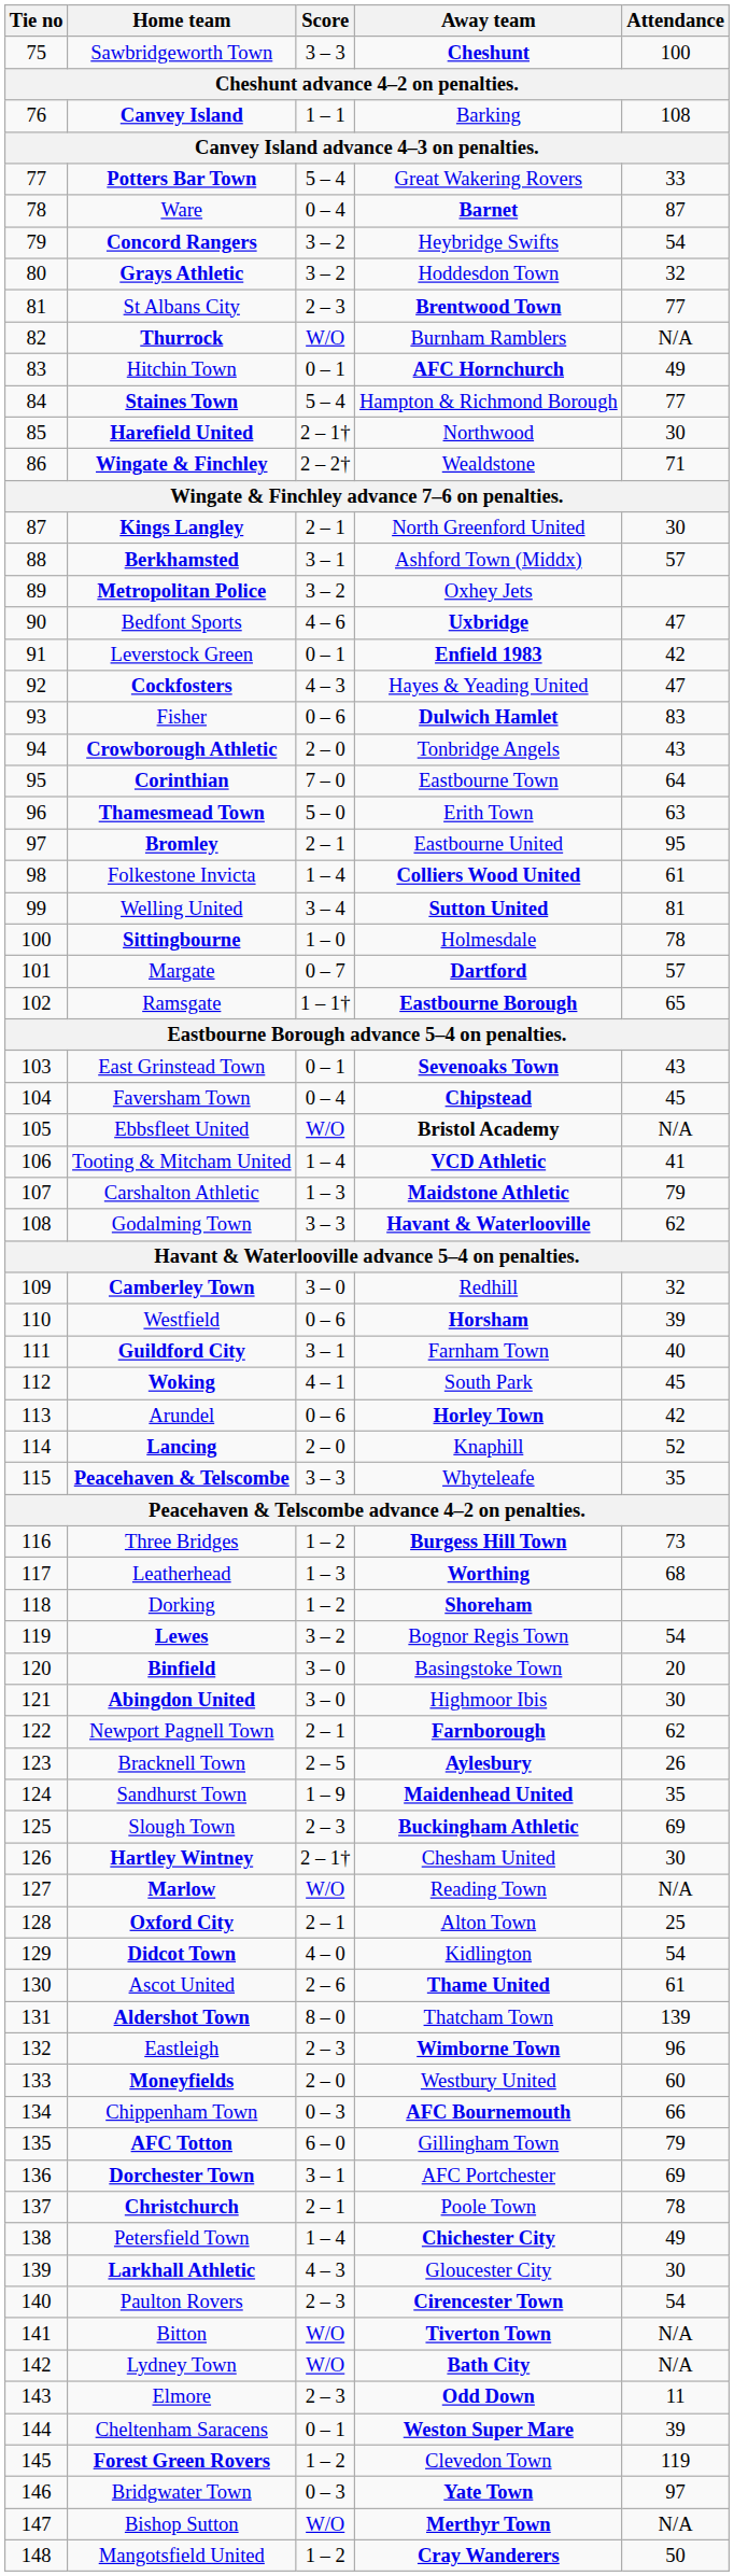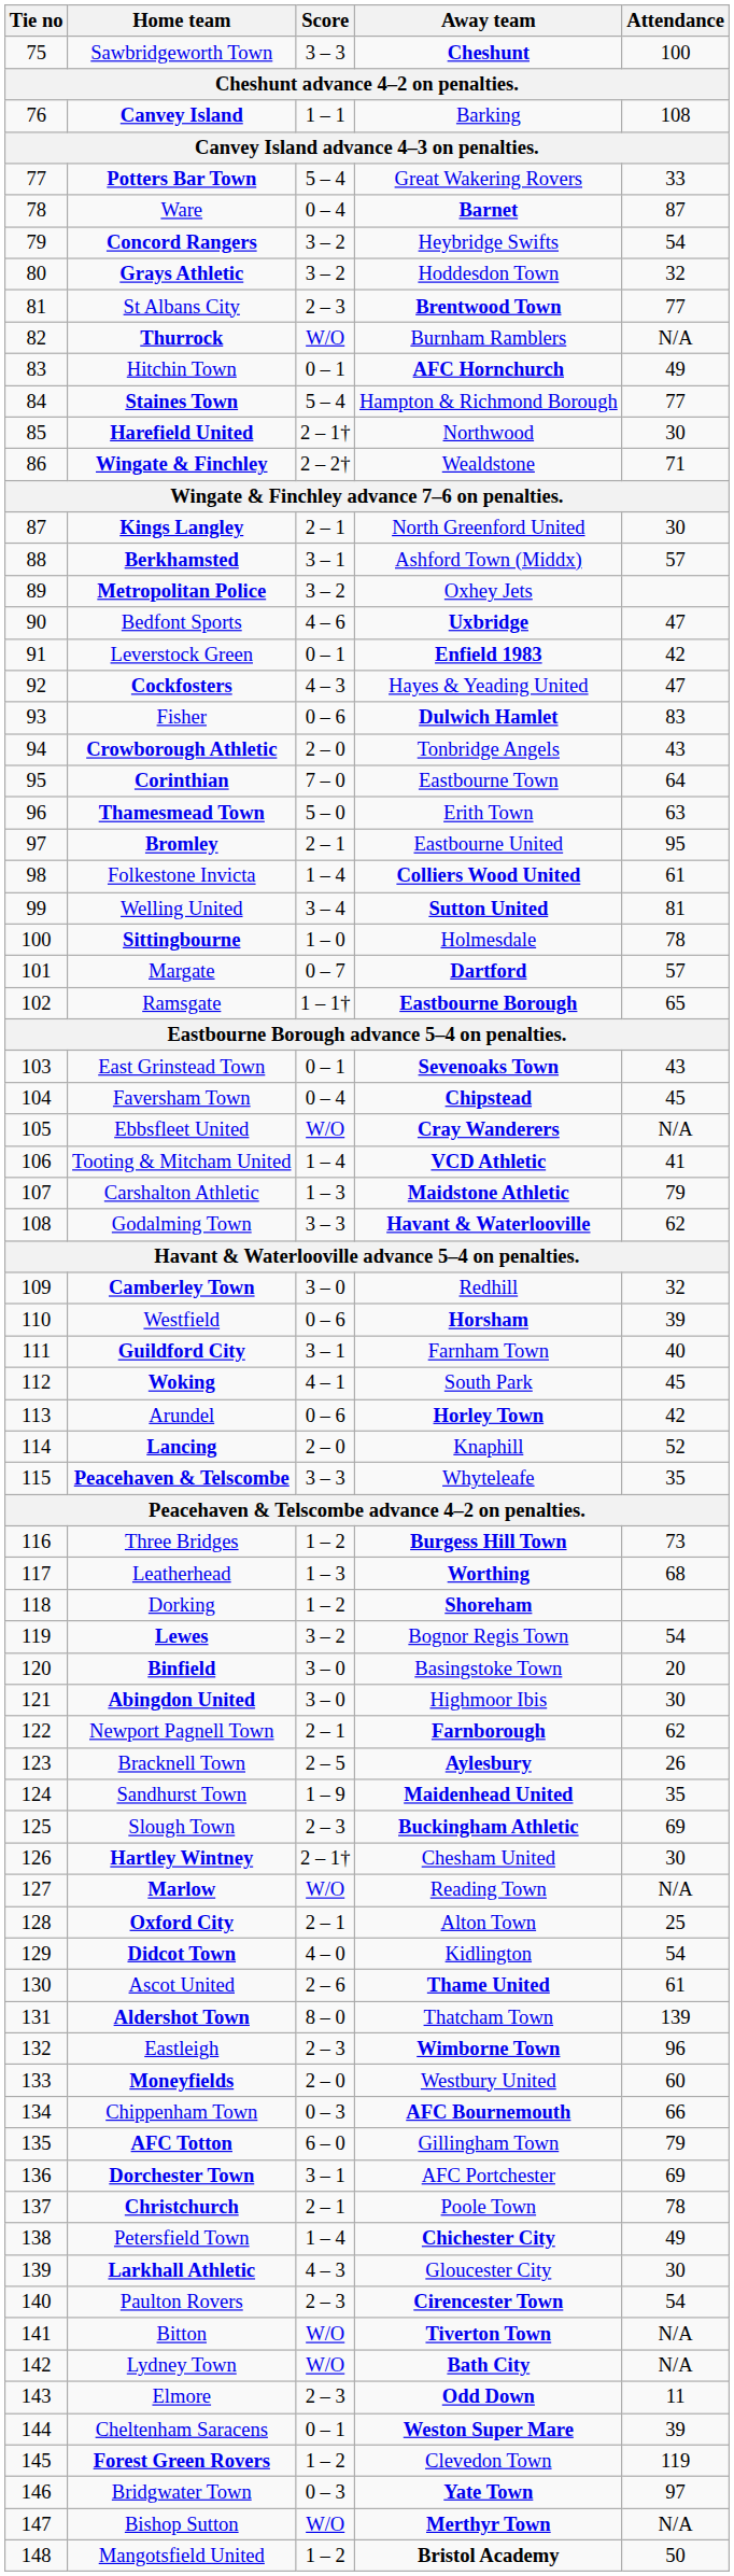 <table class="wikitable" style="text-align:center">
 <tr>
 <th>Tie no</th>
 <th>Home team</th>
 <th>Score</th>
 <th>Away team</th>
 <th>Attendance</th>
 </tr>
 <tr>
 <td>75</td>
 <td><a href='#'>Sawbridgeworth Town</a></td>
 <td>3 – 3</td>
 <td><strong><a href='#'>Cheshunt</a></strong></td>
 <td>100</td>
 </tr>
 <tr>
 <th colspan="5"><strong>Cheshunt advance 4–2 on penalties.</strong></th>
 </tr>
 <tr>
 <td>76</td>
 <td><strong><a href='#'>Canvey Island</a></strong></td>
 <td>1 – 1</td>
 <td><a href='#'>Barking</a></td>
 <td>108</td>
 </tr>
 <tr>
 <th colspan="5"><strong>Canvey Island advance 4–3 on penalties.</strong></th>
 </tr>
 <tr>
 <td>77</td>
 <td><strong><a href='#'>Potters Bar Town</a></strong></td>
 <td>5 – 4</td>
 <td><a href='#'>Great Wakering Rovers</a></td>
 <td>33</td>
 </tr>
 <tr>
 <td>78</td>
 <td><a href='#'>Ware</a></td>
 <td>0 – 4</td>
 <td><strong><a href='#'>Barnet</a></strong></td>
 <td>87</td>
 </tr>
 <tr>
 <td>79</td>
 <td><strong><a href='#'>Concord Rangers</a></strong></td>
 <td>3 – 2</td>
 <td><a href='#'>Heybridge Swifts</a></td>
 <td>54</td>
 </tr>
 <tr>
 <td>80</td>
 <td><strong><a href='#'>Grays Athletic</a></strong></td>
 <td>3 – 2</td>
 <td><a href='#'>Hoddesdon Town</a></td>
 <td>32</td>
 </tr>
 <tr>
 <td>81</td>
 <td><a href='#'>St Albans City</a></td>
 <td>2 – 3</td>
 <td><strong><a href='#'>Brentwood Town</a></strong></td>
 <td>77</td>
 </tr>
 <tr>
 <td>82</td>
 <td><strong><a href='#'>Thurrock</a></strong></td>
 <td><a href='#'>W/O</a></td>
 <td><a href='#'>Burnham Ramblers</a></td>
 <td>N/A</td>
 </tr>
 <tr>
 <td>83</td>
 <td><a href='#'>Hitchin Town</a></td>
 <td>0 – 1</td>
 <td><strong><a href='#'>AFC Hornchurch</a></strong></td>
 <td>49</td>
 </tr>
 <tr>
 <td>84</td>
 <td><strong><a href='#'>Staines Town</a></strong></td>
 <td>5 – 4</td>
 <td><a href='#'>Hampton & Richmond Borough</a></td>
 <td>77</td>
 </tr>
 <tr>
 <td>85</td>
 <td><strong><a href='#'>Harefield United</a></strong></td>
 <td>2 – 1†</td>
 <td><a href='#'>Northwood</a></td>
 <td>30</td>
 </tr>
 <tr>
 <td>86</td>
 <td><strong><a href='#'>Wingate & Finchley</a></strong></td>
 <td>2 – 2†</td>
 <td><a href='#'>Wealdstone</a></td>
 <td>71</td>
 </tr>
 <tr>
 <th colspan="5"><strong>Wingate & Finchley advance 7–6 on penalties.</strong></th>
 </tr>
 <tr>
 <td>87</td>
 <td><strong><a href='#'>Kings Langley</a></strong></td>
 <td>2 – 1</td>
 <td><a href='#'>North Greenford United</a></td>
 <td>30</td>
 </tr>
 <tr>
 <td>88</td>
 <td><strong><a href='#'>Berkhamsted</a></strong></td>
 <td>3 – 1</td>
 <td><a href='#'>Ashford Town (Middx)</a></td>
 <td>57</td>
 </tr>
 <tr>
 <td>89</td>
 <td><strong><a href='#'>Metropolitan Police</a></strong></td>
 <td>3 – 2</td>
 <td><a href='#'>Oxhey Jets</a></td>
 <td></td>
 </tr>
 <tr>
 <td>90</td>
 <td><a href='#'>Bedfont Sports</a></td>
 <td>4 – 6</td>
 <td><strong><a href='#'>Uxbridge</a></strong></td>
 <td>47</td>
 </tr>
 <tr>
 <td>91</td>
 <td><a href='#'>Leverstock Green</a></td>
 <td>0 – 1</td>
 <td><strong><a href='#'>Enfield 1983</a></strong></td>
 <td>42</td>
 </tr>
 <tr>
 <td>92</td>
 <td><strong><a href='#'>Cockfosters</a></strong></td>
 <td>4 – 3</td>
 <td><a href='#'>Hayes & Yeading United</a></td>
 <td>47</td>
 </tr>
 <tr>
 <td>93</td>
 <td><a href='#'>Fisher</a></td>
 <td>0 – 6</td>
 <td><strong><a href='#'>Dulwich Hamlet</a></strong></td>
 <td>83</td>
 </tr>
 <tr>
 <td>94</td>
 <td><strong><a href='#'>Crowborough Athletic</a></strong></td>
 <td>2 – 0</td>
 <td><a href='#'>Tonbridge Angels</a></td>
 <td>43</td>
 </tr>
 <tr>
 <td>95</td>
 <td><strong><a href='#'>Corinthian</a></strong></td>
 <td>7 – 0</td>
 <td><a href='#'>Eastbourne Town</a></td>
 <td>64</td>
 </tr>
 <tr>
 <td>96</td>
 <td><strong><a href='#'>Thamesmead Town</a></strong></td>
 <td>5 – 0</td>
 <td><a href='#'>Erith Town</a></td>
 <td>63</td>
 </tr>
 <tr>
 <td>97</td>
 <td><strong><a href='#'>Bromley</a></strong></td>
 <td>2 – 1</td>
 <td><a href='#'>Eastbourne United</a></td>
 <td>95</td>
 </tr>
 <tr>
 <td>98</td>
 <td><a href='#'>Folkestone Invicta</a></td>
 <td>1 – 4</td>
 <td><strong><a href='#'>Colliers Wood United</a></strong></td>
 <td>61</td>
 </tr>
 <tr>
 <td>99</td>
 <td><a href='#'>Welling United</a></td>
 <td>3 – 4</td>
 <td><strong><a href='#'>Sutton United</a></strong></td>
 <td>81</td>
 </tr>
 <tr>
 <td>100</td>
 <td><strong><a href='#'>Sittingbourne</a></strong></td>
 <td>1 – 0</td>
 <td><a href='#'>Holmesdale</a></td>
 <td>78</td>
 </tr>
 <tr>
 <td>101</td>
 <td><a href='#'>Margate</a></td>
 <td>0 – 7</td>
 <td><strong><a href='#'>Dartford</a></strong></td>
 <td>57</td>
 </tr>
 <tr>
 <td>102</td>
 <td><a href='#'>Ramsgate</a></td>
 <td>1 – 1†</td>
 <td><strong><a href='#'>Eastbourne Borough</a></strong></td>
 <td>65</td>
 </tr>
 <tr>
 <th colspan="5"><strong>Eastbourne Borough advance 5–4 on penalties.</strong></th>
 </tr>
 <tr>
 <td>103</td>
 <td><a href='#'>East Grinstead Town</a></td>
 <td>0 – 1</td>
 <td><strong><a href='#'>Sevenoaks Town</a></strong></td>
 <td>43</td>
 </tr>
 <tr>
 <td>104</td>
 <td><a href='#'>Faversham Town</a></td>
 <td>0 – 4</td>
 <td><strong><a href='#'>Chipstead</a></strong></td>
 <td>45</td>
 </tr>
 <tr>
 <td>105</td>
 <td><a href='#'>Ebbsfleet United</a></td>
 <td><a href='#'>W/O</a></td>
-<td><strong>Bristol Academy</strong></td>
+<td><strong><a href='#'>Cray Wanderers</a></strong></td>
 <td>N/A</td>
 </tr>
 <tr>
 <td>106</td>
 <td><a href='#'>Tooting & Mitcham United</a></td>
 <td>1 – 4</td>
 <td><strong><a href='#'>VCD Athletic</a></strong></td>
 <td>41</td>
 </tr>
 <tr>
 <td>107</td>
 <td><a href='#'>Carshalton Athletic</a></td>
 <td>1 – 3</td>
 <td><strong><a href='#'>Maidstone Athletic</a></strong></td>
 <td>79</td>
 </tr>
 <tr>
 <td>108</td>
 <td><a href='#'>Godalming Town</a></td>
 <td>3 – 3</td>
 <td><strong><a href='#'>Havant & Waterlooville</a></strong></td>
 <td>62</td>
 </tr>
 <tr>
 <th colspan="5"><strong>Havant & Waterlooville advance 5–4 on penalties.</strong></th>
 </tr>
 <tr>
 <td>109</td>
 <td><strong><a href='#'>Camberley Town</a></strong></td>
 <td>3 – 0</td>
 <td><a href='#'>Redhill</a></td>
 <td>32</td>
 </tr>
 <tr>
 <td>110</td>
 <td><a href='#'>Westfield</a></td>
 <td>0 – 6</td>
 <td><strong><a href='#'>Horsham</a></strong></td>
 <td>39</td>
 </tr>
 <tr>
 <td>111</td>
 <td><strong><a href='#'>Guildford City</a></strong></td>
 <td>3 – 1</td>
 <td><a href='#'>Farnham Town</a></td>
 <td>40</td>
 </tr>
 <tr>
 <td>112</td>
 <td><strong><a href='#'>Woking</a></strong></td>
 <td>4 – 1</td>
 <td><a href='#'>South Park</a></td>
 <td>45</td>
 </tr>
 <tr>
 <td>113</td>
 <td><a href='#'>Arundel</a></td>
 <td>0 – 6</td>
 <td><strong><a href='#'>Horley Town</a></strong></td>
 <td>42</td>
 </tr>
 <tr>
 <td>114</td>
 <td><strong><a href='#'>Lancing</a></strong></td>
 <td>2 – 0</td>
 <td><a href='#'>Knaphill</a></td>
 <td>52</td>
 </tr>
 <tr>
 <td>115</td>
 <td><strong><a href='#'>Peacehaven & Telscombe</a></strong></td>
 <td>3 – 3</td>
 <td><a href='#'>Whyteleafe</a></td>
 <td>35</td>
 </tr>
 <tr>
 <th colspan="5"><strong>Peacehaven & Telscombe advance 4–2 on penalties.</strong></th>
 </tr>
 <tr>
 <td>116</td>
 <td><a href='#'>Three Bridges</a></td>
 <td>1 – 2</td>
 <td><strong><a href='#'>Burgess Hill Town</a></strong></td>
 <td>73</td>
 </tr>
 <tr>
 <td>117</td>
 <td><a href='#'>Leatherhead</a></td>
 <td>1 – 3</td>
 <td><strong><a href='#'>Worthing</a></strong></td>
 <td>68</td>
 </tr>
 <tr>
 <td>118</td>
 <td><a href='#'>Dorking</a></td>
 <td>1 – 2</td>
 <td><strong><a href='#'>Shoreham</a></strong></td>
 <td></td>
 </tr>
 <tr>
 <td>119</td>
 <td><strong><a href='#'>Lewes</a></strong></td>
 <td>3 – 2</td>
 <td><a href='#'>Bognor Regis Town</a></td>
 <td>54</td>
 </tr>
 <tr>
 <td>120</td>
 <td><strong><a href='#'>Binfield</a></strong></td>
 <td>3 – 0</td>
 <td><a href='#'>Basingstoke Town</a></td>
 <td>20</td>
 </tr>
 <tr>
 <td>121</td>
 <td><strong><a href='#'>Abingdon United</a></strong></td>
 <td>3 – 0</td>
 <td><a href='#'>Highmoor Ibis</a></td>
 <td>30</td>
 </tr>
 <tr>
 <td>122</td>
 <td><a href='#'>Newport Pagnell Town</a></td>
 <td>2 – 1</td>
 <td><strong><a href='#'>Farnborough</a></strong></td>
 <td>62</td>
 </tr>
 <tr>
 <td>123</td>
 <td><a href='#'>Bracknell Town</a></td>
 <td>2 – 5</td>
 <td><strong><a href='#'>Aylesbury</a></strong></td>
 <td>26</td>
 </tr>
 <tr>
 <td>124</td>
 <td><a href='#'>Sandhurst Town</a></td>
 <td>1 – 9</td>
 <td><strong><a href='#'>Maidenhead United</a></strong></td>
 <td>35</td>
 </tr>
 <tr>
 <td>125</td>
 <td><a href='#'>Slough Town</a></td>
 <td>2 – 3</td>
 <td><strong><a href='#'>Buckingham Athletic</a></strong></td>
 <td>69</td>
 </tr>
 <tr>
 <td>126</td>
 <td><strong><a href='#'>Hartley Wintney</a></strong></td>
 <td>2 – 1†</td>
 <td><a href='#'>Chesham United</a></td>
 <td>30</td>
 </tr>
 <tr>
 <td>127</td>
 <td><strong><a href='#'>Marlow</a></strong></td>
 <td><a href='#'>W/O</a></td>
 <td><a href='#'>Reading Town</a></td>
 <td>N/A</td>
 </tr>
 <tr>
 <td>128</td>
 <td><strong><a href='#'>Oxford City</a></strong></td>
 <td>2 – 1</td>
 <td><a href='#'>Alton Town</a></td>
 <td>25</td>
 </tr>
 <tr>
 <td>129</td>
 <td><strong><a href='#'>Didcot Town</a></strong></td>
 <td>4 – 0</td>
 <td><a href='#'>Kidlington</a></td>
 <td>54</td>
 </tr>
 <tr>
 <td>130</td>
 <td><a href='#'>Ascot United</a></td>
 <td>2 – 6</td>
 <td><strong><a href='#'>Thame United</a></strong></td>
 <td>61</td>
 </tr>
 <tr>
 <td>131</td>
 <td><strong><a href='#'>Aldershot Town</a></strong></td>
 <td>8 – 0</td>
 <td><a href='#'>Thatcham Town</a></td>
 <td>139</td>
 </tr>
 <tr>
 <td>132</td>
 <td><a href='#'>Eastleigh</a></td>
 <td>2 – 3</td>
 <td><strong><a href='#'>Wimborne Town</a></strong></td>
 <td>96</td>
 </tr>
 <tr>
 <td>133</td>
 <td><strong><a href='#'>Moneyfields</a></strong></td>
 <td>2 – 0</td>
 <td><a href='#'>Westbury United</a></td>
 <td>60</td>
 </tr>
 <tr>
 <td>134</td>
 <td><a href='#'>Chippenham Town</a></td>
 <td>0 – 3</td>
 <td><strong><a href='#'>AFC Bournemouth</a></strong></td>
 <td>66</td>
 </tr>
 <tr>
 <td>135</td>
 <td><strong><a href='#'>AFC Totton</a></strong></td>
 <td>6 – 0</td>
 <td><a href='#'>Gillingham Town</a></td>
 <td>79</td>
 </tr>
 <tr>
 <td>136</td>
 <td><strong><a href='#'>Dorchester Town</a></strong></td>
 <td>3 – 1</td>
 <td><a href='#'>AFC Portchester</a></td>
 <td>69</td>
 </tr>
 <tr>
 <td>137</td>
 <td><strong><a href='#'>Christchurch</a></strong></td>
 <td>2 – 1</td>
 <td><a href='#'>Poole Town</a></td>
 <td>78</td>
 </tr>
 <tr>
 <td>138</td>
 <td><a href='#'>Petersfield Town</a></td>
 <td>1 – 4</td>
 <td><strong><a href='#'>Chichester City</a></strong></td>
 <td>49</td>
 </tr>
 <tr>
 <td>139</td>
 <td><strong><a href='#'>Larkhall Athletic</a></strong></td>
 <td>4 – 3</td>
 <td><a href='#'>Gloucester City</a></td>
 <td>30</td>
 </tr>
 <tr>
 <td>140</td>
 <td><a href='#'>Paulton Rovers</a></td>
 <td>2 – 3</td>
 <td><strong><a href='#'>Cirencester Town</a></strong></td>
 <td>54</td>
 </tr>
 <tr>
 <td>141</td>
 <td><a href='#'>Bitton</a></td>
 <td><a href='#'>W/O</a></td>
 <td><strong><a href='#'>Tiverton Town</a></strong></td>
 <td>N/A</td>
 </tr>
 <tr>
 <td>142</td>
 <td><a href='#'>Lydney Town</a></td>
 <td><a href='#'>W/O</a></td>
 <td><strong><a href='#'>Bath City</a></strong></td>
 <td>N/A</td>
 </tr>
 <tr>
 <td>143</td>
 <td><a href='#'>Elmore</a></td>
 <td>2 – 3</td>
 <td><strong><a href='#'>Odd Down</a></strong></td>
 <td>11</td>
 </tr>
 <tr>
 <td>144</td>
 <td><a href='#'>Cheltenham Saracens</a></td>
 <td>0 – 1</td>
 <td><strong><a href='#'>Weston Super Mare</a></strong></td>
 <td>39</td>
 </tr>
 <tr>
 <td>145</td>
 <td><strong><a href='#'>Forest Green Rovers</a></strong></td>
 <td>1 – 2</td>
 <td><a href='#'>Clevedon Town</a></td>
 <td>119</td>
 </tr>
 <tr>
 <td>146</td>
 <td><a href='#'>Bridgwater Town</a></td>
 <td>0 – 3</td>
 <td><strong><a href='#'>Yate Town</a></strong></td>
 <td>97</td>
 </tr>
 <tr>
 <td>147</td>
 <td><a href='#'>Bishop Sutton</a></td>
 <td><a href='#'>W/O</a></td>
 <td><strong><a href='#'>Merthyr Town</a></strong></td>
 <td>N/A</td>
 </tr>
 <tr>
 <td>148</td>
 <td><a href='#'>Mangotsfield United</a></td>
 <td>1 – 2</td>
-<td><strong><a href='#'>Cray Wanderers</a></strong></td>
+<td><strong>Bristol Academy</strong></td>
 <td>50</td>
 </tr>
 </table>
